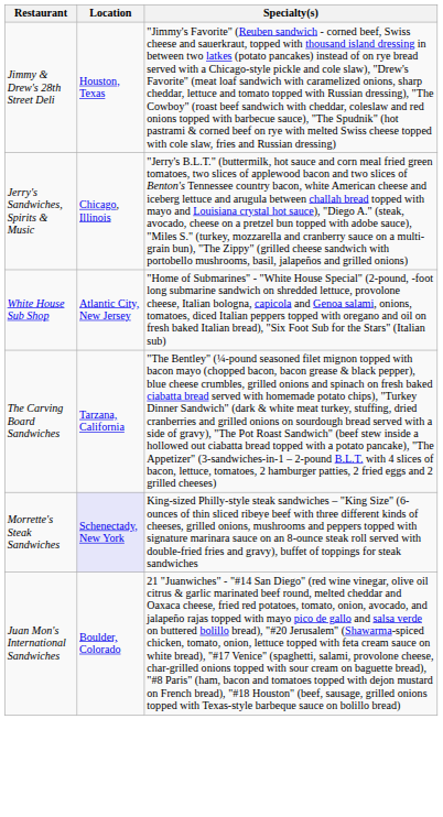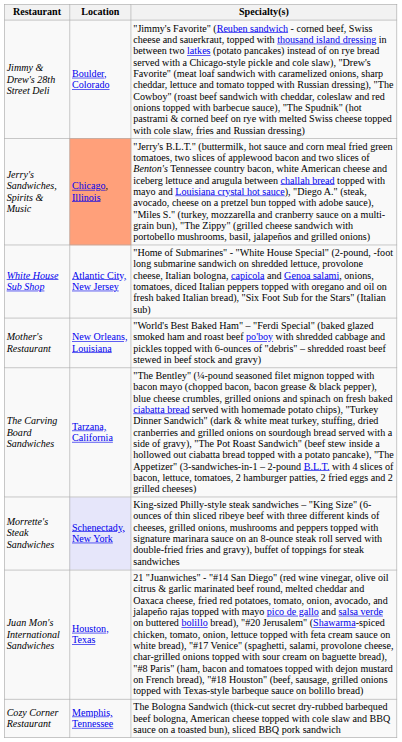 <table class="wikitable" style="width:100%;">
 <tr>
 <th>Restaurant</th>
 <th>Location</th>
 <th>Specialty(s)</th>
 </tr>
 <tr>
 <td><em>Jimmy & Drew's 28th Street Deli</em></td>
-<td><a href='#'>Houston, Texas</a></td>
+<td><a href='#'>Boulder, Colorado</a></td>
 <td>"Jimmy's Favorite" (<a href='#'>Reuben sandwich</a> - corned beef, Swiss cheese and sauerkraut, topped with <a href='#'>thousand island dressing</a> in between two <a href='#'>latkes</a> (potato pancakes) instead of on rye bread served with a Chicago-style pickle and cole slaw), "Drew's Favorite" (meat loaf sandwich with caramelized onions, sharp cheddar, lettuce and tomato topped with Russian dressing), "The Cowboy" (roast beef sandwich with cheddar, coleslaw and red onions topped with barbecue sauce), "The Spudnik" (hot pastrami & corned beef on rye with melted Swiss cheese topped with cole slaw, fries and Russian dressing)</td>
 </tr>
 <tr>
 <td><em>Jerry's Sandwiches, Spirits & Music</em></td>
-<td><a href='#'>Chicago</a>, <a href='#'>Illinois</a></td>
+<td style="background: lightsalmon;"><a href='#'>Chicago</a>, <a href='#'>Illinois</a></td>
 <td>"Jerry's B.L.T." (buttermilk, hot sauce and corn meal fried green tomatoes, two slices of applewood bacon and two slices of <em>Benton's</em> Tennessee country bacon, white American cheese and iceberg lettuce and arugula between <a href='#'>challah bread</a> topped with mayo and <a href='#'>Louisiana crystal hot sauce</a>), "Diego A." (steak, avocado, cheese on a pretzel bun topped with adobe sauce), "Miles S." (turkey, mozzarella and cranberry sauce on a multi-grain bun), "The Zippy" (grilled cheese sandwich with portobello mushrooms, basil, jalapeños and grilled onions)</td>
 </tr>
 <tr>
 <td><em><a href='#'>White House Sub Shop</a></em></td>
 <td><a href='#'>Atlantic City, New Jersey</a></td>
 <td>"Home of Submarines" - "White House Special" (2-pound, -foot long submarine sandwich on shredded lettuce, provolone cheese, Italian bologna, <a href='#'>capicola</a> and <a href='#'>Genoa salami</a>, onions, tomatoes, diced Italian peppers topped with oregano and oil on fresh baked Italian bread), "Six Foot Sub for the Stars" (Italian sub)</td>
+</tr>
+<tr>
+<td><em>Mother's Restaurant</em></td>
+<td><a href='#'>New Orleans, Louisiana</a></td>
+<td>"World's Best Baked Ham" – "Ferdi Special" (baked glazed smoked ham and roast beef <a href='#'>po'boy</a> with shredded cabbage and pickles topped with 6-ounces of "debris" – shredded roast beef stewed in beef stock and gravy)</td>
 </tr>
 <tr>
 <td><em>The Carving Board Sandwiches</em></td>
 <td><a href='#'>Tarzana, California</a></td>
 <td>"The Bentley" (¼-pound seasoned filet mignon topped with bacon mayo (chopped bacon, bacon grease & black pepper), blue cheese crumbles, grilled onions and spinach on fresh baked <a href='#'>ciabatta bread</a> served with homemade potato chips), "Turkey Dinner Sandwich" (dark & white meat turkey, stuffing, dried cranberries and grilled onions on sourdough bread served with a side of gravy), "The Pot Roast Sandwich" (beef stew inside a hollowed out ciabatta bread topped with a potato pancake), "The Appetizer" (3-sandwiches-in-1 – 2-pound <a href='#'>B.L.T.</a> with 4 slices of bacon, lettuce, tomatoes, 2 hamburger patties, 2 fried eggs and 2 grilled cheeses)</td>
 </tr>
 <tr>
 <td><em>Morrette's Steak Sandwiches</em></td>
 <td style="background: lavender;"><a href='#'>Schenectady, New York</a></td>
 <td>King-sized Philly-style steak sandwiches – "King Size" (6-ounces of thin sliced ribeye beef with three different kinds of cheeses, grilled onions, mushrooms and peppers topped with signature marinara sauce on an 8-ounce steak roll served with double-fried fries and gravy), buffet of toppings for steak sandwiches</td>
 </tr>
 <tr>
 <td><em>Juan Mon's International Sandwiches</em></td>
-<td><a href='#'>Boulder, Colorado</a></td>
+<td><a href='#'>Houston, Texas</a></td>
 <td>21 "Juanwiches" - "#14 San Diego" (red wine vinegar, olive oil citrus & garlic marinated beef round, melted cheddar and Oaxaca cheese, fried red potatoes, tomato, onion, avocado, and jalapeño rajas topped with mayo <a href='#'>pico de gallo</a> and <a href='#'>salsa verde</a> on buttered <a href='#'>bolillo</a> bread), "#20 Jerusalem" (<a href='#'>Shawarma</a>-spiced chicken, tomato, onion, lettuce topped with feta cream sauce on white bread), "#17 Venice" (spaghetti, salami, provolone cheese, char-grilled onions topped with sour cream on baguette bread), "#8 Paris" (ham, bacon and tomatoes topped with dejon mustard on French bread), "#18 Houston" (beef, sausage, grilled onions topped with Texas-style barbeque sauce on bolillo bread)</td>
 </tr>
+<tr>
+<td><em>Cozy Corner Restaurant</em></td>
+<td><a href='#'>Memphis, Tennessee</a></td>
+<td>The Bologna Sandwich (thick-cut secret dry-rubbed barbequed beef bologna, American cheese topped with cole slaw and BBQ sauce on a toasted bun), sliced BBQ pork sandwich</td>
+</tr>
 </table>
